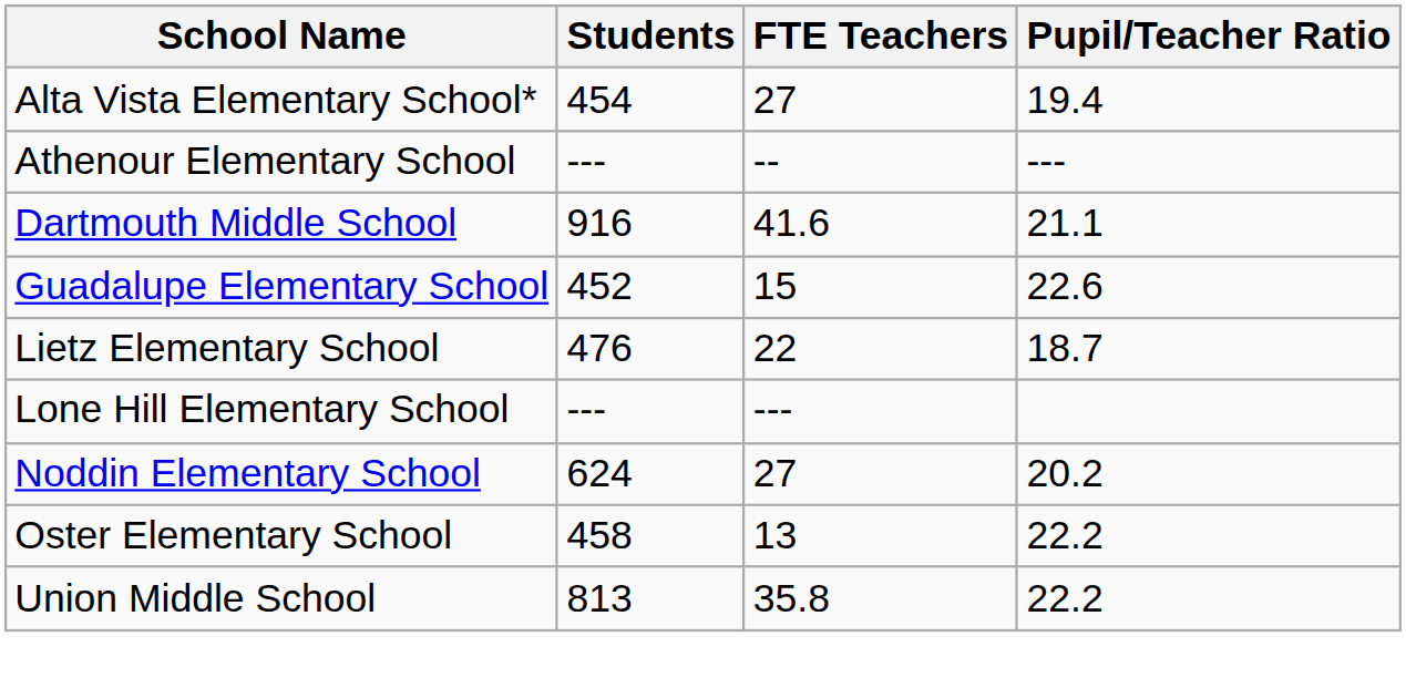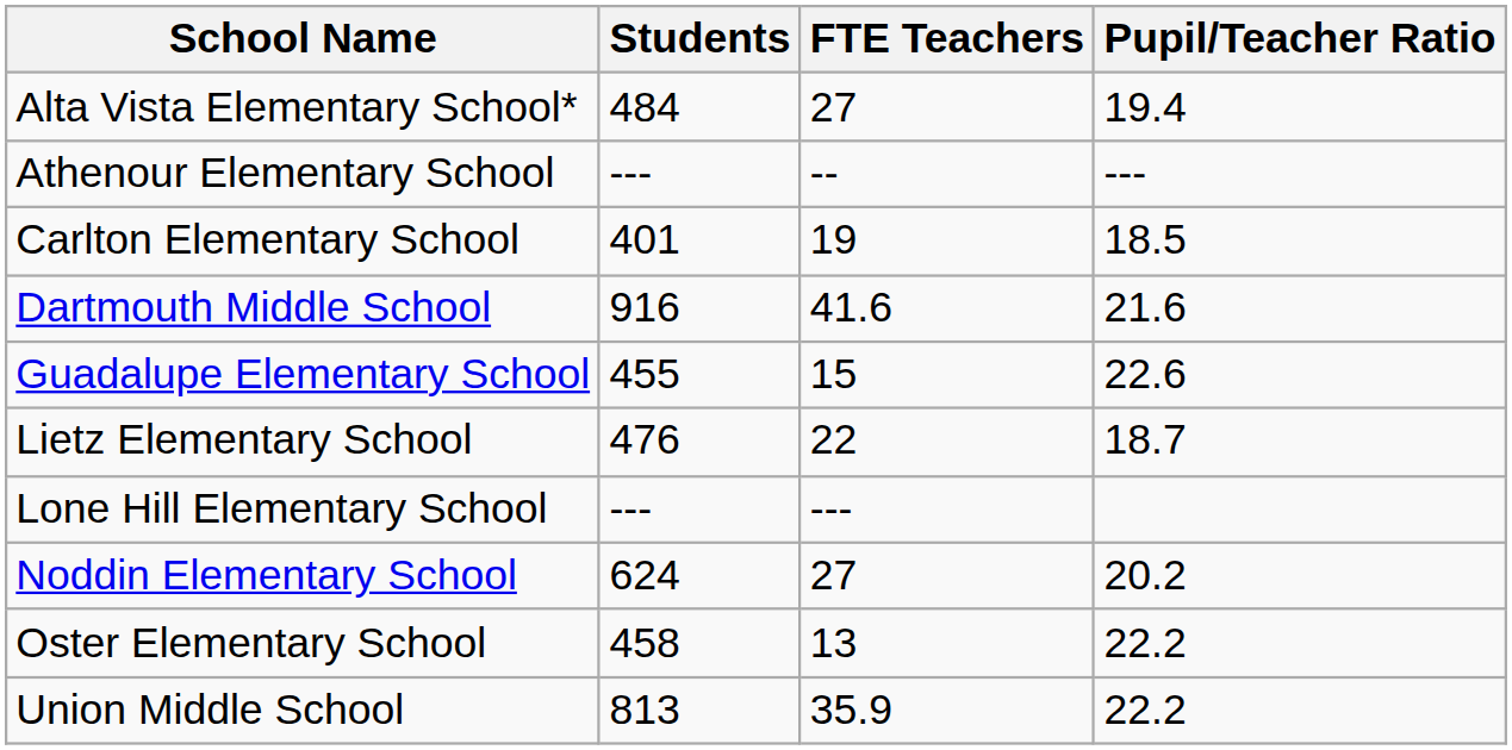 <table class="wikitable">
 <tr>
 <th>School Name</th>
 <th>Students</th>
 <th>FTE Teachers</th>
 <th>Pupil/Teacher Ratio</th>
 </tr>
 <tr>
 <td>Alta Vista Elementary School*</td>
-<td>454</td>
+<td>484</td>
 <td>27</td>
 <td>19.4</td>
 </tr>
 <tr>
 <td>Athenour Elementary School</td>
 <td>---</td>
 <td>--</td>
 <td>---</td>
 </tr>
 <tr>
+<td>Carlton Elementary School</td>
+<td>401</td>
+<td>19</td>
+<td>18.5</td>
+</tr>
+<tr>
 <td><a href='#'>Dartmouth Middle School</a></td>
 <td>916</td>
 <td>41.6</td>
-<td>21.1</td>
+<td>21.6</td>
 </tr>
 <tr>
 <td><a href='#'>Guadalupe Elementary School</a></td>
-<td>452</td>
+<td>455</td>
 <td>15</td>
 <td>22.6</td>
 </tr>
 <tr>
 <td>Lietz Elementary School</td>
 <td>476</td>
 <td>22</td>
 <td>18.7</td>
 </tr>
 <tr>
 <td>Lone Hill Elementary School</td>
 <td>---</td>
 <td>---</td>
 <td></td>
 </tr>
 <tr>
 <td><a href='#'>Noddin Elementary School</a></td>
 <td>624</td>
 <td>27</td>
 <td>20.2</td>
 </tr>
 <tr>
 <td>Oster Elementary School</td>
 <td>458</td>
 <td>13</td>
 <td>22.2</td>
 </tr>
 <tr>
 <td>Union Middle School</td>
 <td>813</td>
-<td>35.8</td>
+<td>35.9</td>
 <td>22.2</td>
 </tr>
 </table>
